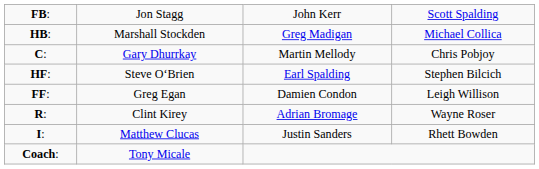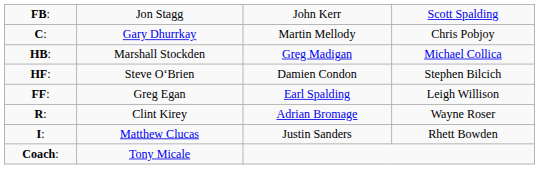 <table class="wikitable" width="50%" align="center" style="font-size:90%; text-align: center">
 <tr>
 <td><strong>FB</strong>:</td>
 <td>Jon Stagg</td>
 <td>John Kerr</td>
 <td><a href='#'>Scott Spalding</a></td>
 </tr>
 <tr>
+<td><strong>C</strong>:</td>
+<td><a href='#'>Gary Dhurrkay</a></td>
+<td>Martin Mellody</td>
+<td>Chris Pobjoy</td>
+</tr>
+<tr>
 <td><strong>HB</strong>:</td>
 <td>Marshall Stockden</td>
 <td><a href='#'>Greg Madigan</a></td>
 <td><a href='#'>Michael Collica</a></td>
 </tr>
 <tr>
-<td><strong>C</strong>:</td>
-<td><a href='#'>Gary Dhurrkay</a></td>
-<td>Martin Mellody</td>
-<td>Chris Pobjoy</td>
-</tr>
-<tr>
 <td><strong>HF</strong>:</td>
 <td>Steve O‘Brien</td>
-<td><a href='#'>Earl Spalding</a></td>
+<td>Damien Condon</td>
 <td>Stephen Bilcich</td>
 </tr>
 <tr>
 <td><strong>FF</strong>:</td>
 <td>Greg Egan</td>
-<td>Damien Condon</td>
+<td><a href='#'>Earl Spalding</a></td>
 <td>Leigh Willison</td>
 </tr>
 <tr>
 <td><strong>R</strong>:</td>
 <td>Clint Kirey</td>
 <td><a href='#'>Adrian Bromage</a></td>
 <td>Wayne Roser</td>
 </tr>
 <tr>
 <td><strong>I</strong>:</td>
 <td><a href='#'>Matthew Clucas</a></td>
 <td>Justin Sanders</td>
 <td>Rhett Bowden</td>
 </tr>
 <tr>
 <td><strong>Coach</strong>:</td>
 <td><a href='#'>Tony Micale</a></td>
 <td colspan="2"></td>
 </tr>
 </table>
